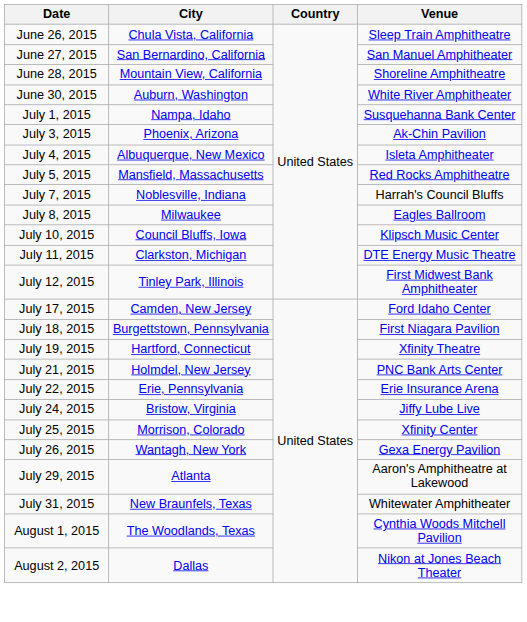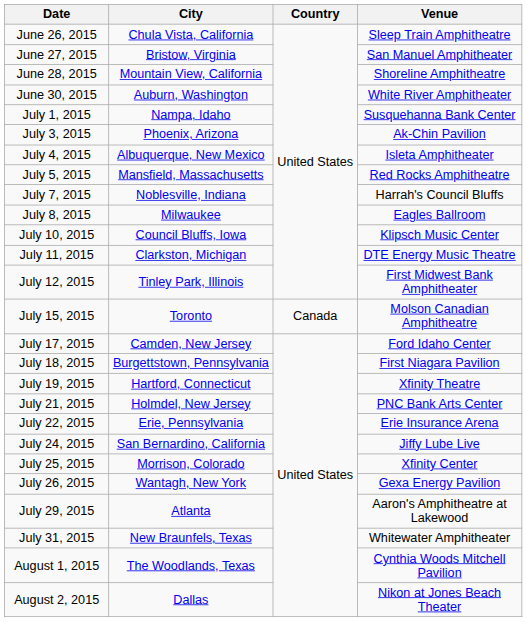 <table class="wikitable" style="text-align:center;">
 <tr>
 <th style="width:125px;">Date</th>
 <th style="width:200px;">City</th>
 <th style="width:100px;">Country</th>
 <th style="width:200px;">Venue</th>
 </tr>
 <tr>
 <td>June 26, 2015</td>
 <td><a href='#'>Chula Vista, California</a></td>
 <td rowspan="13">United States</td>
 <td><a href='#'>Sleep Train Amphitheatre</a></td>
 </tr>
 <tr>
 <td>June 27, 2015</td>
-<td><a href='#'>San Bernardino, California</a></td>
+<td><a href='#'>Bristow, Virginia</a></td>
 <td><a href='#'>San Manuel Amphitheater</a></td>
 </tr>
 <tr>
 <td>June 28, 2015</td>
 <td><a href='#'>Mountain View, California</a></td>
 <td><a href='#'>Shoreline Amphitheatre</a></td>
 </tr>
 <tr>
 <td>June 30, 2015</td>
 <td><a href='#'>Auburn, Washington</a></td>
 <td><a href='#'>White River Amphitheater</a></td>
 </tr>
 <tr>
 <td>July 1, 2015</td>
 <td><a href='#'>Nampa, Idaho</a></td>
 <td><a href='#'>Susquehanna Bank Center</a></td>
 </tr>
 <tr>
 <td>July 3, 2015</td>
 <td><a href='#'>Phoenix, Arizona</a></td>
 <td><a href='#'>Ak-Chin Pavilion</a></td>
 </tr>
 <tr>
 <td>July 4, 2015</td>
 <td><a href='#'>Albuquerque, New Mexico</a></td>
 <td><a href='#'>Isleta Amphitheater</a></td>
 </tr>
 <tr>
 <td>July 5, 2015</td>
 <td><a href='#'>Mansfield, Massachusetts</a></td>
 <td><a href='#'>Red Rocks Amphitheatre</a></td>
 </tr>
 <tr>
 <td>July 7, 2015</td>
 <td><a href='#'>Noblesville, Indiana</a></td>
 <td>Harrah's Council Bluffs</td>
 </tr>
 <tr>
 <td>July 8, 2015</td>
 <td><a href='#'>Milwaukee</a></td>
 <td><a href='#'>Eagles Ballroom</a></td>
 </tr>
 <tr>
 <td>July 10, 2015</td>
 <td><a href='#'>Council Bluffs, Iowa</a></td>
 <td><a href='#'>Klipsch Music Center</a></td>
 </tr>
 <tr>
 <td>July 11, 2015</td>
 <td><a href='#'>Clarkston, Michigan</a></td>
 <td><a href='#'>DTE Energy Music Theatre</a></td>
 </tr>
 <tr>
 <td>July 12, 2015</td>
 <td><a href='#'>Tinley Park, Illinois</a></td>
 <td><a href='#'>First Midwest Bank Amphitheater</a></td>
 </tr>
 <tr>
+<td>July 15, 2015</td>
+<td><a href='#'>Toronto</a></td>
+<td rowspan="1">Canada</td>
+<td><a href='#'>Molson Canadian Amphitheatre</a></td>
+</tr>
+<tr>
 <td>July 17, 2015</td>
 <td><a href='#'>Camden, New Jersey</a></td>
 <td rowspan="12">United States</td>
 <td><a href='#'>Ford Idaho Center</a></td>
 </tr>
 <tr>
 <td>July 18, 2015</td>
 <td><a href='#'>Burgettstown, Pennsylvania</a></td>
 <td><a href='#'>First Niagara Pavilion</a></td>
 </tr>
 <tr>
 <td>July 19, 2015</td>
 <td><a href='#'>Hartford, Connecticut</a></td>
 <td><a href='#'>Xfinity Theatre</a></td>
 </tr>
 <tr>
 <td>July 21, 2015</td>
 <td><a href='#'>Holmdel, New Jersey</a></td>
 <td><a href='#'>PNC Bank Arts Center</a></td>
 </tr>
 <tr>
 <td>July 22, 2015</td>
 <td><a href='#'>Erie, Pennsylvania</a></td>
 <td><a href='#'>Erie Insurance Arena</a></td>
 </tr>
 <tr>
 <td>July 24, 2015</td>
-<td><a href='#'>Bristow, Virginia</a></td>
+<td><a href='#'>San Bernardino, California</a></td>
 <td><a href='#'>Jiffy Lube Live</a></td>
 </tr>
 <tr>
 <td>July 25, 2015</td>
 <td><a href='#'>Morrison, Colorado</a></td>
 <td><a href='#'>Xfinity Center</a></td>
 </tr>
 <tr>
 <td>July 26, 2015</td>
 <td><a href='#'>Wantagh, New York</a></td>
 <td><a href='#'>Gexa Energy Pavilion</a></td>
 </tr>
 <tr>
 <td>July 29, 2015</td>
 <td><a href='#'>Atlanta</a></td>
 <td>Aaron's Amphitheatre at Lakewood</td>
 </tr>
 <tr>
 <td>July 31, 2015</td>
 <td><a href='#'>New Braunfels, Texas</a></td>
 <td>Whitewater Amphitheater</td>
 </tr>
 <tr>
 <td>August 1, 2015</td>
 <td><a href='#'>The Woodlands, Texas</a></td>
 <td><a href='#'>Cynthia Woods Mitchell Pavilion</a></td>
 </tr>
 <tr>
 <td>August 2, 2015</td>
 <td><a href='#'>Dallas</a></td>
 <td><a href='#'>Nikon at Jones Beach Theater</a></td>
 </tr>
 </table>
